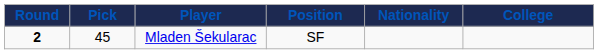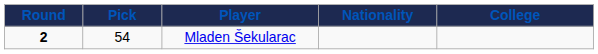 <table class="wikitable sortable sortable">
 <tr>
 <th style="background:#1D2951; color:#0055BA; width:10%;">Round</th>
 <th style="background:#1D2951; color:#0055BA; width:10%;">Pick</th>
 <th style="background:#1D2951; color:#0055BA; width:20%;">Player</th>
-<th style="background:#1D2951; color:#0055BA; width:15%;">Position</th>
 <th style="background:#1D2951; color:#0055BA; width:15%;">Nationality</th>
 <th style="background:#1D2951; color:#0055BA; width:20%;">College</th>
 </tr>
 <tr style="text-align: center">
 <td><strong>2</strong></td>
-<td>45</td>
+<td>54</td>
 <td><a href='#'>Mladen Šekularac</a></td>
-<td>SF</td>
 <td></td>
 <td></td>
 </tr>
 </table>
